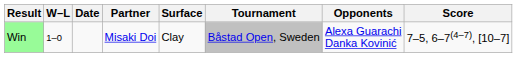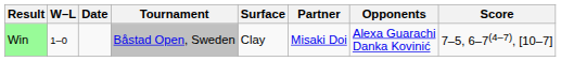 <table class="sortable wikitable">
 <tr>
 <th>Result</th>
 <th class="unsortable">W–L</th>
 <th>Date</th>
+<th>Tournament</th>
+<th>Surface</th>
 <th>Partner</th>
-<th>Surface</th>
-<th>Tournament</th>
 <th>Opponents</th>
 <th class="unsortable">Score</th>
 </tr>
 <tr>
 <td style="background:#98fb98;">Win</td>
 <td><small>1–0</small></td>
 <td><a href='#'></a></td>
+<td style="background:silver;"><a href='#'>Båstad Open</a>, Sweden</td>
+<td>Clay</td>
 <td> <a href='#'>Misaki Doi</a></td>
-<td>Clay</td>
-<td style="background:silver;"><a href='#'>Båstad Open</a>, Sweden</td>
 <td> <a href='#'>Alexa Guarachi</a> <br>  <a href='#'>Danka Kovinić</a></td>
 <td>7–5, 6–7<sup>(4–7)</sup>, [10–7]</td>
 </tr>
 </table>
